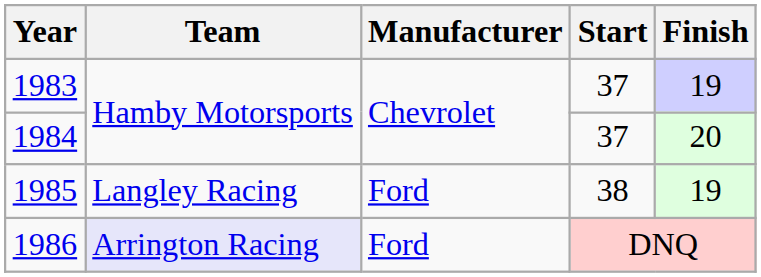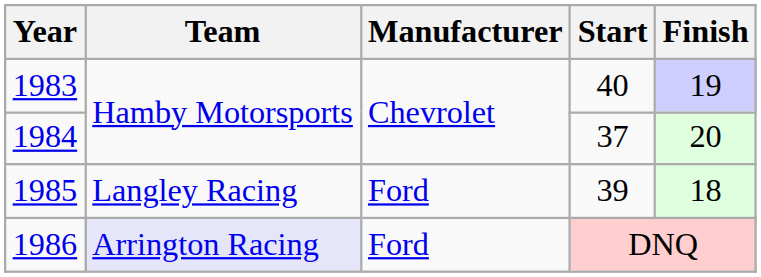 <table class="wikitable" style="font-size: 90%;">
 <tr>
 <th>Year</th>
 <th>Team</th>
 <th>Manufacturer</th>
 <th>Start</th>
 <th>Finish</th>
 </tr>
 <tr>
 <td><a href='#'>1983</a></td>
 <td rowspan=2><a href='#'>Hamby Motorsports</a></td>
 <td rowspan=2><a href='#'>Chevrolet</a></td>
-<td align=center>37</td>
+<td align=center>40</td>
 <td align=center style="background:#CFCFFF;">19</td>
 </tr>
 <tr>
 <td><a href='#'>1984</a></td>
 <td align=center>37</td>
 <td align=center style="background:#DFFFDF;">20</td>
 </tr>
 <tr>
 <td><a href='#'>1985</a></td>
 <td><a href='#'>Langley Racing</a></td>
 <td><a href='#'>Ford</a></td>
-<td align=center>38</td>
-<td align=center style="background:#DFFFDF;">19</td>
+<td align=center>39</td>
+<td align=center style="background:#DFFFDF;">18</td>
 </tr>
 <tr>
 <td><a href='#'>1986</a></td>
 <td style="background: lavender;"><a href='#'>Arrington Racing</a></td>
 <td><a href='#'>Ford</a></td>
 <td align=center colspan=2 style="background:#FFCFCF;">DNQ</td>
 </tr>
 </table>
